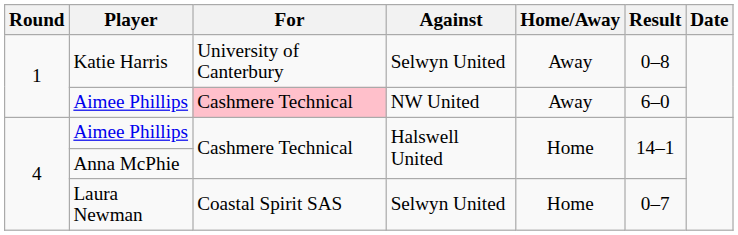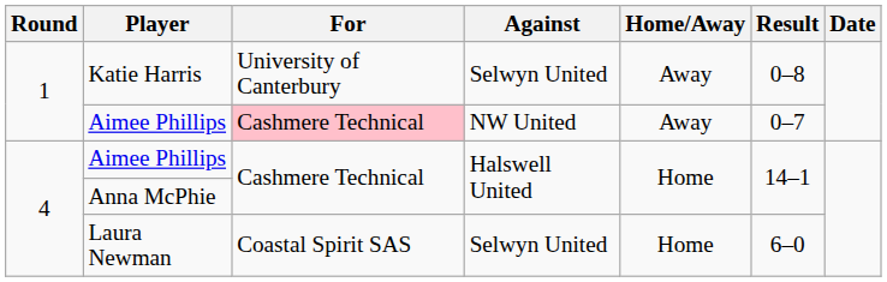 <table class="wikitable">
 <tr>
 <th>Round</th>
 <th>Player</th>
 <th>For</th>
 <th>Against</th>
 <th>Home/Away</th>
 <th style="text-align:center">Result</th>
 <th>Date</th>
 </tr>
 <tr>
 <td style="text-align:center" rowspan=2>1</td>
 <td>Katie Harris</td>
 <td>University of Canterbury</td>
 <td>Selwyn United</td>
 <td style="text-align:center">Away</td>
 <td style="text-align:center">0–8</td>
 <td rowspan=2></td>
 </tr>
 <tr>
 <td><a href='#'>Aimee Phillips</a></td>
 <td style="background: pink;">Cashmere Technical</td>
 <td>NW United</td>
 <td style="text-align:center">Away</td>
-<td style="text-align:center">6–0</td>
+<td style="text-align:center">0–7</td>
 </tr>
 <tr>
 <td style="text-align:center" rowspan=3>4</td>
 <td><a href='#'>Aimee Phillips</a></td>
 <td rowspan=2>Cashmere Technical</td>
 <td rowspan=2>Halswell United</td>
 <td style="text-align:center" rowspan=2>Home</td>
 <td style="text-align:center" rowspan=2>14–1</td>
 <td rowspan=3></td>
 </tr>
 <tr>
 <td>Anna McPhie</td>
 </tr>
 <tr>
 <td>Laura Newman</td>
 <td>Coastal Spirit SAS</td>
 <td>Selwyn United</td>
 <td style="text-align:center">Home</td>
-<td style="text-align:center">0–7</td>
+<td style="text-align:center">6–0</td>
 </tr>
 </table>
